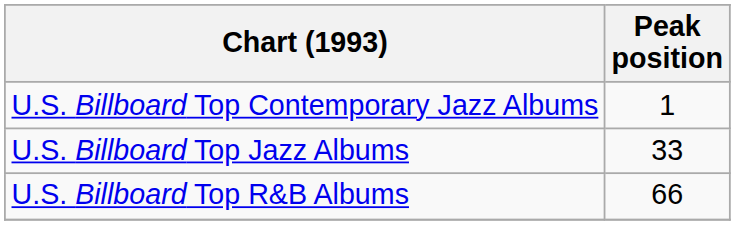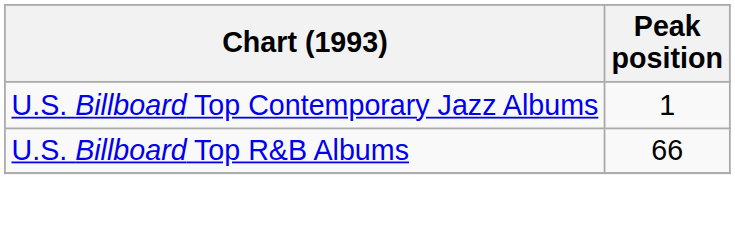 <table class="wikitable sortable">
 <tr>
 <th>Chart (1993)</th>
 <th>Peak<br>position</th>
 </tr>
 <tr>
 <td><a href='#'>U.S. <em>Billboard</em> Top Contemporary Jazz Albums</a></td>
 <td align="center">1</td>
 </tr>
 <tr>
-<td><a href='#'>U.S. <em>Billboard</em> Top Jazz Albums</a></td>
-<td align="center">33</td>
-</tr>
-<tr>
 <td><a href='#'>U.S. <em>Billboard</em> Top R&B Albums</a></td>
 <td align="center">66</td>
 </tr>
 <tr>
 </tr>
 </table>
